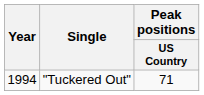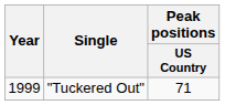 <table class="wikitable" style="text-align:center;">
 <tr>
 <th rowspan="2">Year</th>
 <th rowspan="2">Single</th>
 <th colspan="1">Peak positions</th>
 </tr>
 <tr style="font-size:smaller;">
 <th width="65">US Country</th>
 </tr>
 <tr>
-<td>1994</td>
+<td>1999</td>
 <td align="left">"Tuckered Out"</td>
 <td>71</td>
 </tr>
 </table>
